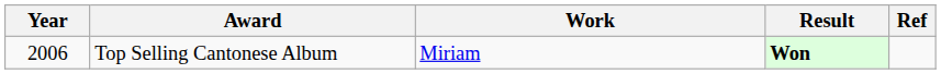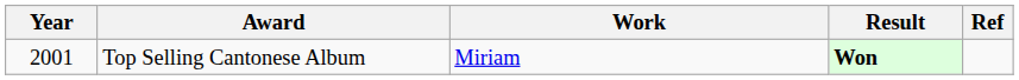 <table class="wikitable">
 <tr>
 <th width=60>Year</th>
 <th width="250">Award</th>
 <th width="270">Work</th>
 <th width="90">Result</th>
 <th width="30">Ref</th>
 </tr>
 <tr>
-<td align="center">2006</td>
+<td align="center">2001</td>
 <td>Top Selling Cantonese Album</td>
 <td><a href='#'>Miriam</a></td>
 <td style="background: #ddffdd"><strong><div>Won</div></strong></td>
 <td align="center"></td>
 </tr>
 </table>
